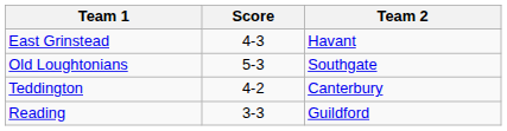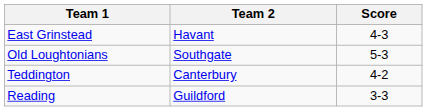 <table class="wikitable" style="font-size: 100%">
 <tr>
 <th width=200>Team 1</th>
+<th width=200>Team 2</th>
 <th width=100>Score</th>
-<th width=200>Team 2</th>
 </tr>
 <tr>
 <td><a href='#'>East Grinstead</a></td>
+<td><a href='#'>Havant</a></td>
 <td align=center>4-3</td>
-<td><a href='#'>Havant</a></td>
 </tr>
 <tr>
 <td><a href='#'>Old Loughtonians</a></td>
+<td><a href='#'>Southgate</a></td>
 <td align=center>5-3</td>
-<td><a href='#'>Southgate</a></td>
 </tr>
 <tr>
 <td><a href='#'>Teddington</a></td>
+<td><a href='#'>Canterbury</a></td>
 <td align=center>4-2</td>
-<td><a href='#'>Canterbury</a></td>
 </tr>
 <tr>
 <td><a href='#'>Reading</a></td>
+<td><a href='#'>Guildford</a></td>
 <td align=center>3-3</td>
-<td><a href='#'>Guildford</a></td>
 </tr>
 </table>
